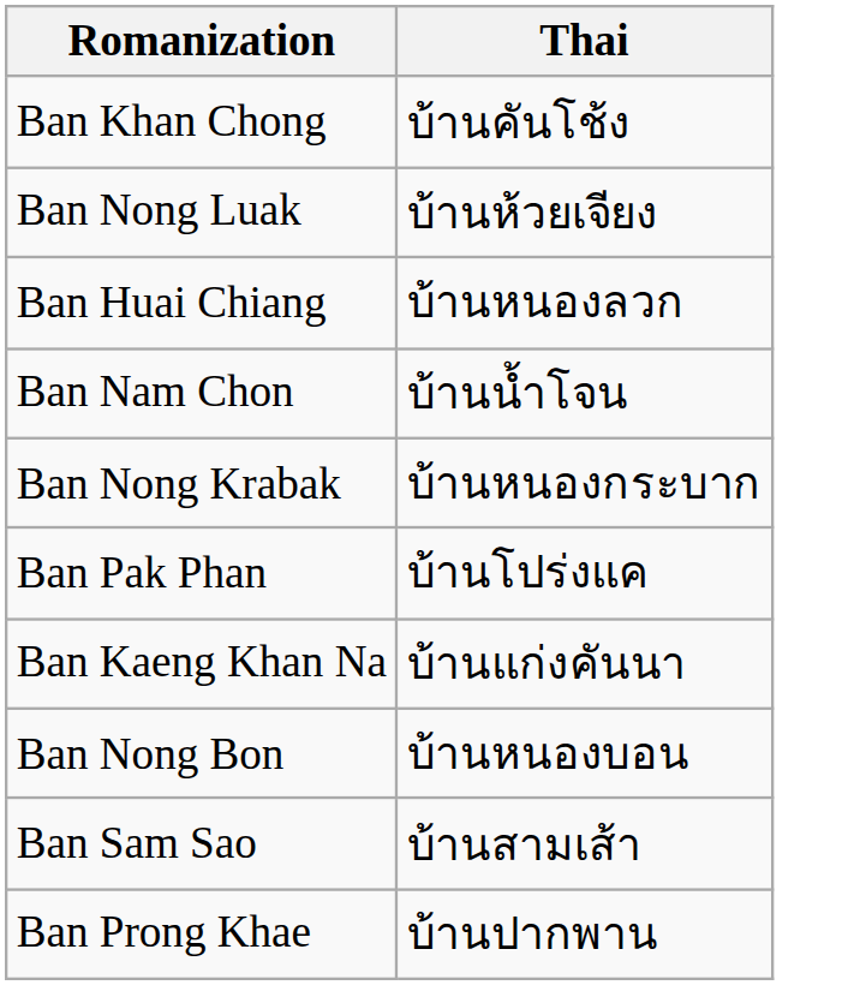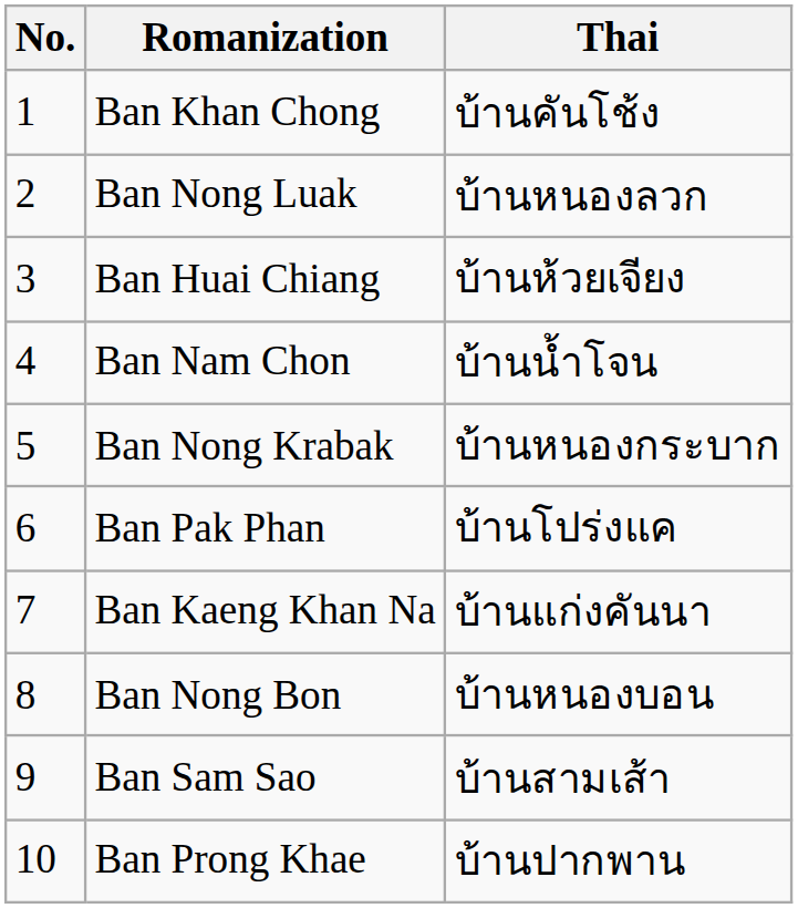 <table class="wikitable">
 <tr>
+<th>No.</th>
 <th>Romanization</th>
 <th>Thai</th>
 </tr>
 <tr>
+<td>1</td>
 <td>Ban Khan Chong</td>
 <td>บ้านคันโช้ง</td>
 </tr>
 <tr>
+<td>2</td>
 <td>Ban Nong Luak</td>
+<td>บ้านหนองลวก</td>
+</tr>
+<tr>
+<td>3</td>
+<td>Ban Huai Chiang</td>
 <td>บ้านห้วยเจียง</td>
 </tr>
 <tr>
-<td>Ban Huai Chiang</td>
-<td>บ้านหนองลวก</td>
-</tr>
-<tr>
+<td>4</td>
 <td>Ban Nam Chon</td>
 <td>บ้านน้ำโจน</td>
 </tr>
 <tr>
+<td>5</td>
 <td>Ban Nong Krabak</td>
 <td>บ้านหนองกระบาก</td>
 </tr>
 <tr>
+<td>6</td>
 <td>Ban Pak Phan</td>
 <td>บ้านโปร่งแค</td>
 </tr>
 <tr>
+<td>7</td>
 <td>Ban Kaeng Khan Na</td>
 <td>บ้านแก่งคันนา</td>
 </tr>
 <tr>
+<td>8</td>
 <td>Ban Nong Bon</td>
 <td>บ้านหนองบอน</td>
 </tr>
 <tr>
+<td>9</td>
 <td>Ban Sam Sao</td>
 <td>บ้านสามเส้า</td>
 </tr>
 <tr>
+<td>10</td>
 <td>Ban Prong Khae</td>
 <td>บ้านปากพาน</td>
 </tr>
 </table>
